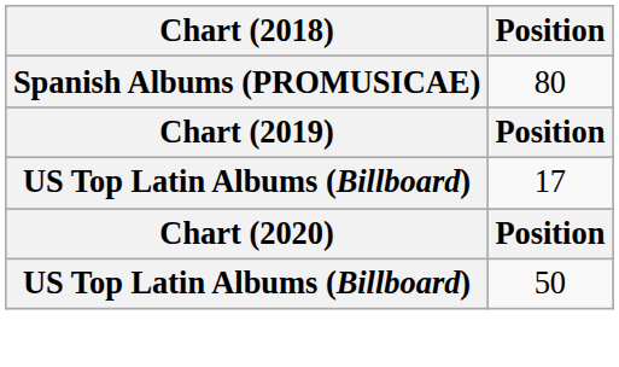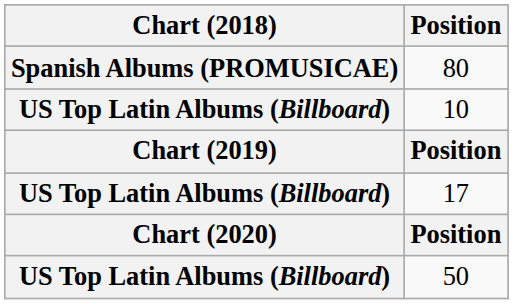 <table class="wikitable plainrowheaders" style="text-align:center">
 <tr>
 <th scope="col">Chart (2018)</th>
 <th scope="col">Position</th>
 </tr>
 <tr>
 <th scope="row">Spanish Albums (PROMUSICAE)</th>
 <td>80</td>
+</tr>
+<tr>
+<th scope="row">US Top Latin Albums (<em>Billboard</em>)</th>
+<td>10</td>
 </tr>
 <tr>
 <th scope="col">Chart (2019)</th>
 <th scope="col">Position</th>
 </tr>
 <tr>
 <th scope="row">US Top Latin Albums (<em>Billboard</em>)</th>
 <td>17</td>
 </tr>
 <tr>
 <th scope="col">Chart (2020)</th>
 <th scope="col">Position</th>
 </tr>
 <tr>
 <th scope="row">US Top Latin Albums (<em>Billboard</em>)</th>
 <td>50</td>
 </tr>
 </table>
